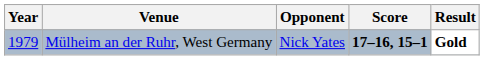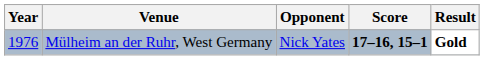 <table class="sortable wikitable" style="font-size: 90%;">
 <tr>
 <th>Year</th>
 <th>Venue</th>
 <th>Opponent</th>
 <th>Score</th>
 <th>Result</th>
 </tr>
 <tr style="background:#AABBCC">
-<td align="center"><a href='#'>1979</a></td>
+<td align="center"><a href='#'>1976</a></td>
 <td align="left"><a href='#'>Mülheim an der Ruhr</a>, West Germany</td>
 <td align="left"> <a href='#'>Nick Yates</a></td>
 <td align="left"><strong>17–16, 15–1</strong></td>
 <td style="text-align:left; background:white"> <strong>Gold</strong></td>
 </tr>
 </table>
